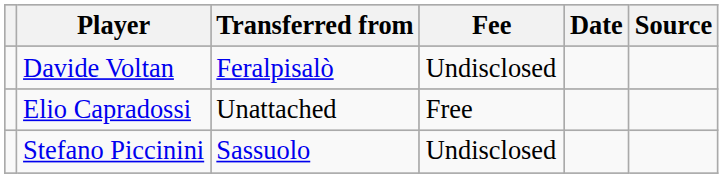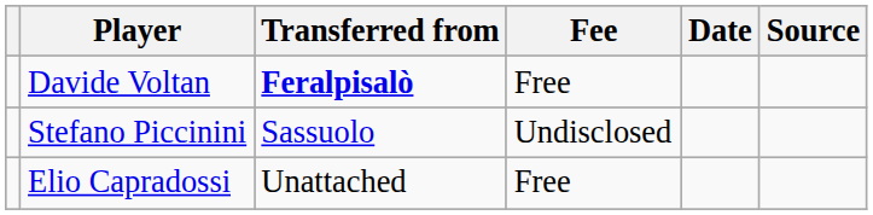 <table class="wikitable plainrowheaders sortable">
 <tr>
 <th></th>
 <th scope="col">Player</th>
 <th>Transferred from</th>
 <th style="width: 80px;">Fee</th>
 <th scope="col">Date</th>
 <th scope="col">Source</th>
 </tr>
 <tr>
 <td align="center"></td>
 <td> <a href='#'>Davide Voltan</a></td>
-<td> <a href='#'>Feralpisalò</a></td>
+<td><strong> <a href='#'>Feralpisalò</a></strong></td>
+<td>Free</td>
+<td></td>
+<td></td>
+</tr>
+<tr>
+<td align="center"></td>
+<td> <a href='#'>Stefano Piccinini</a></td>
+<td> <a href='#'>Sassuolo</a></td>
 <td>Undisclosed</td>
 <td></td>
 <td></td>
 </tr>
 <tr>
 <td align="center"></td>
 <td> <a href='#'>Elio Capradossi</a></td>
 <td>Unattached</td>
 <td>Free</td>
 <td></td>
 <td></td>
 </tr>
-<tr>
-<td align="center"></td>
-<td> <a href='#'>Stefano Piccinini</a></td>
-<td> <a href='#'>Sassuolo</a></td>
-<td>Undisclosed</td>
-<td></td>
-<td></td>
-</tr>
 </table>
